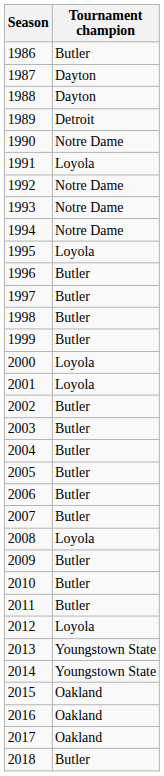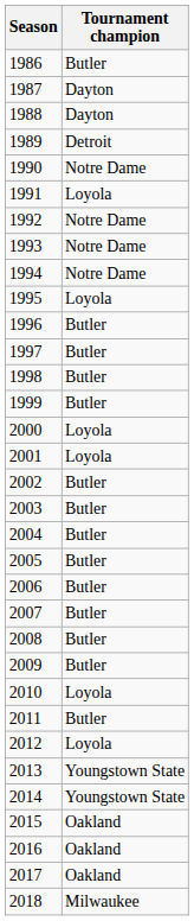 <table class="wikitable sortable">
 <tr>
 <th>Season</th>
 <th>Tournament<br>champion</th>
 </tr>
 <tr>
 <td>1986</td>
 <td>Butler</td>
 </tr>
 <tr>
 <td>1987</td>
 <td>Dayton</td>
 </tr>
 <tr>
 <td>1988</td>
 <td>Dayton</td>
 </tr>
 <tr>
 <td>1989</td>
 <td>Detroit</td>
 </tr>
 <tr>
 <td>1990</td>
 <td>Notre Dame</td>
 </tr>
 <tr>
 <td>1991</td>
 <td>Loyola</td>
 </tr>
 <tr>
 <td>1992</td>
 <td>Notre Dame</td>
 </tr>
 <tr>
 <td>1993</td>
 <td>Notre Dame</td>
 </tr>
 <tr>
 <td>1994</td>
 <td>Notre Dame</td>
 </tr>
 <tr>
 <td>1995</td>
 <td>Loyola</td>
 </tr>
 <tr>
 <td>1996</td>
 <td>Butler</td>
 </tr>
 <tr>
 <td>1997</td>
 <td>Butler</td>
 </tr>
 <tr>
 <td>1998</td>
 <td>Butler</td>
 </tr>
 <tr>
 <td>1999</td>
 <td>Butler</td>
 </tr>
 <tr>
 <td>2000</td>
 <td>Loyola</td>
 </tr>
 <tr>
 <td>2001</td>
 <td>Loyola</td>
 </tr>
 <tr>
 <td>2002</td>
 <td>Butler</td>
 </tr>
 <tr>
 <td>2003</td>
 <td>Butler</td>
 </tr>
 <tr>
 <td>2004</td>
 <td>Butler</td>
 </tr>
 <tr>
 <td>2005</td>
 <td>Butler</td>
 </tr>
 <tr>
 <td>2006</td>
 <td>Butler</td>
 </tr>
 <tr>
 <td>2007</td>
 <td>Butler</td>
 </tr>
 <tr>
 <td>2008</td>
-<td>Loyola</td>
+<td>Butler</td>
 </tr>
 <tr>
 <td>2009</td>
 <td>Butler</td>
 </tr>
 <tr>
 <td>2010</td>
-<td>Butler</td>
+<td>Loyola</td>
 </tr>
 <tr>
 <td>2011</td>
 <td>Butler</td>
 </tr>
 <tr>
 <td>2012</td>
 <td>Loyola</td>
 </tr>
 <tr>
 <td>2013</td>
 <td>Youngstown State</td>
 </tr>
 <tr>
 <td>2014</td>
 <td>Youngstown State</td>
 </tr>
 <tr>
 <td>2015</td>
 <td>Oakland</td>
 </tr>
 <tr>
 <td>2016</td>
 <td>Oakland</td>
 </tr>
 <tr>
 <td>2017</td>
 <td>Oakland</td>
 </tr>
 <tr>
 <td>2018</td>
-<td>Butler</td>
+<td>Milwaukee</td>
 </tr>
 </table>
